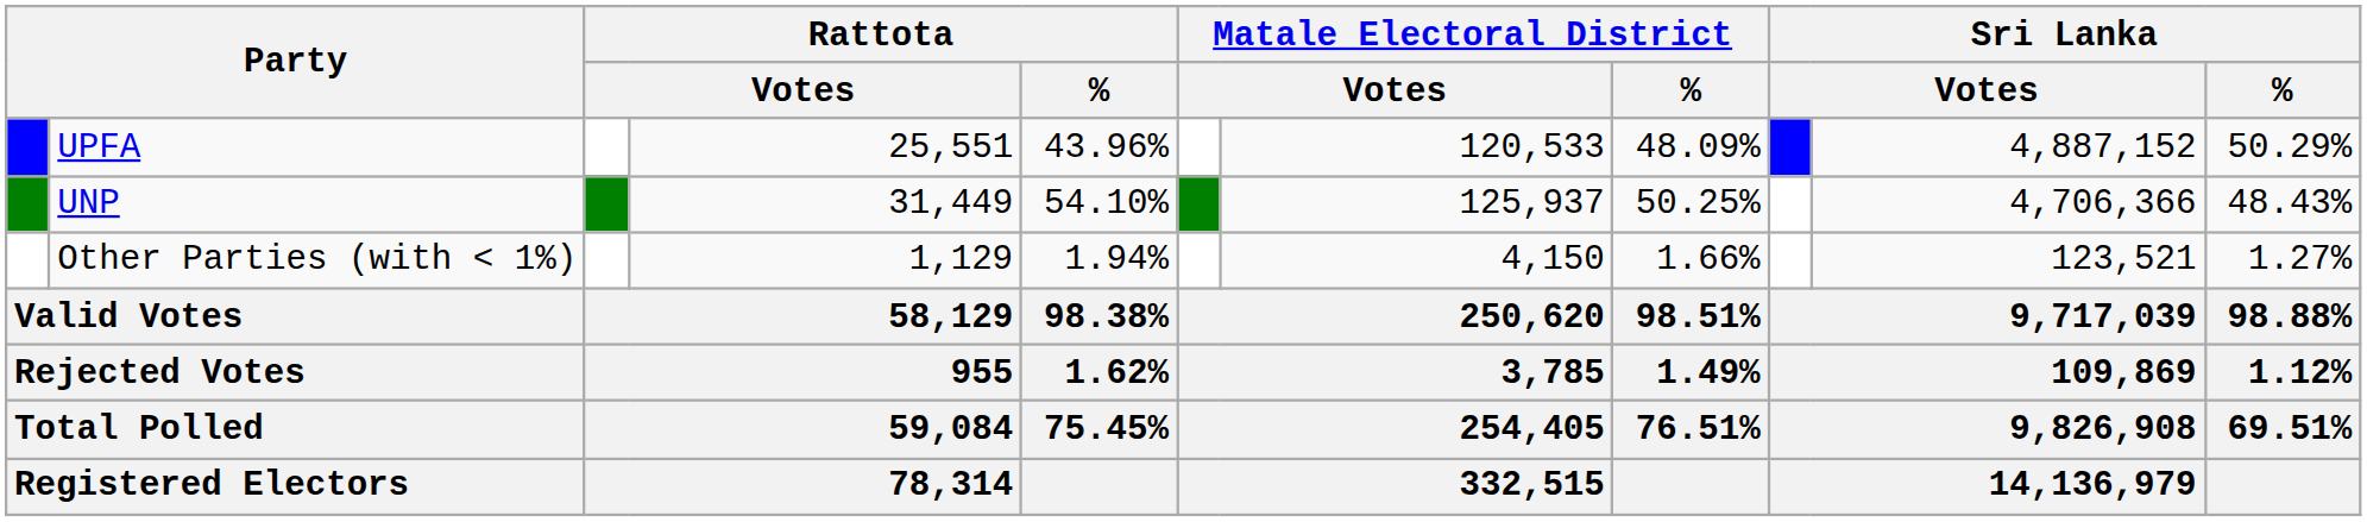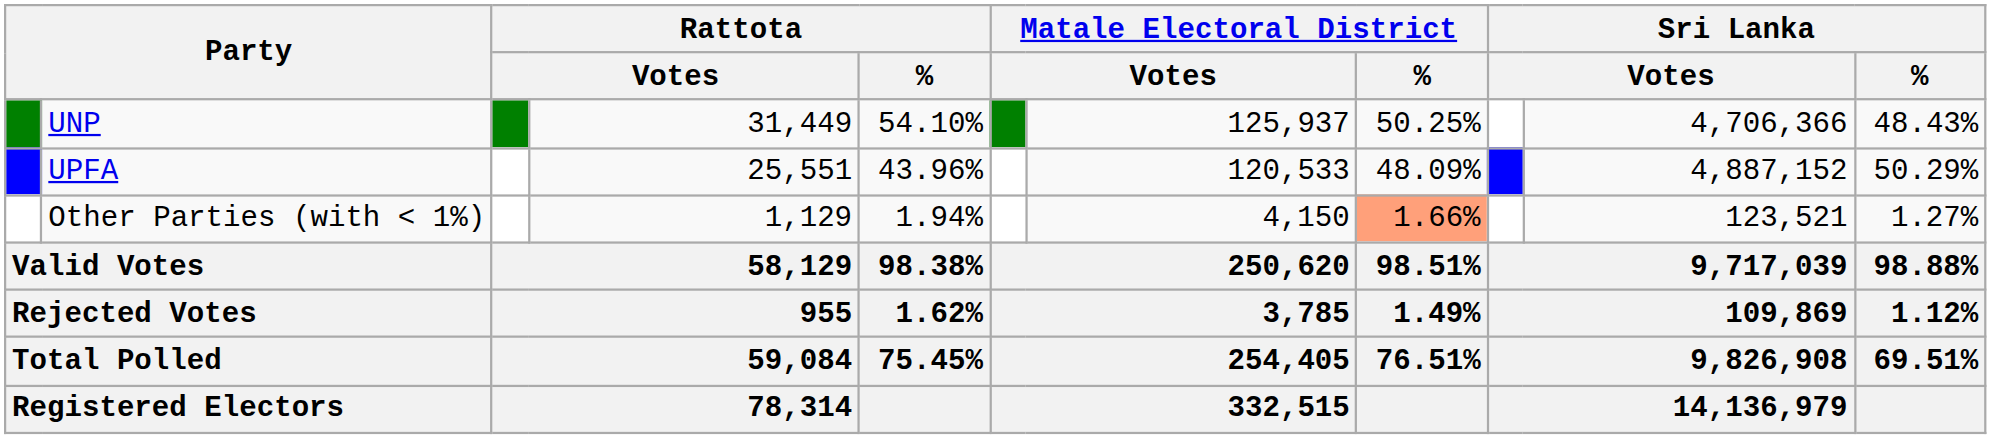 <table class="wikitable">
 <tr>
 <th colspan="2" width="144px"rowspan="2">Party</th>
 <th colspan="3" width="216px">Rattota</th>
 <th colspan="3" width="216px"><a href='#'>Matale Electoral District</a></th>
 <th colspan="3" width="216px">Sri Lanka</th>
 </tr>
 <tr>
 <th colspan="2" width="144px">Votes</th>
 <th>%</th>
 <th colspan="2" width="144px">Votes</th>
 <th>%</th>
 <th colspan="2" width="144px">Votes</th>
 <th>%</th>
 </tr>
 <tr>
+<td style="background-color:green;" width="10px"></td>
+<td style="text-align:left;"><a href='#'>UNP</a></td>
+<td style="background-color:green;" width="10px"></td>
+<td style="text-align:right;">31,449</td>
+<td style="text-align:right;">54.10%</td>
+<td style="background-color:green;" width="10px"></td>
+<td style="text-align:right;">125,937</td>
+<td style="text-align:right;">50.25%</td>
+<td style="background-color:white;" width="10px"></td>
+<td style="text-align:right;">4,706,366</td>
+<td style="text-align:right;">48.43%</td>
+</tr>
+<tr>
 <td style="background-color:blue;" width="10px"></td>
 <td style="text-align:left;"><a href='#'>UPFA</a></td>
 <td style="background-color:white;" width="10px"></td>
 <td style="text-align:right;">25,551</td>
 <td style="text-align:right;">43.96%</td>
 <td style="background-color:white;" width="10px"></td>
 <td style="text-align:right;">120,533</td>
 <td style="text-align:right;">48.09%</td>
 <td style="background-color:blue;" width="10px"></td>
 <td style="text-align:right;">4,887,152</td>
 <td style="text-align:right;">50.29%</td>
 </tr>
 <tr>
-<td style="background-color:green;" width="10px"></td>
-<td style="text-align:left;"><a href='#'>UNP</a></td>
-<td style="background-color:green;" width="10px"></td>
-<td style="text-align:right;">31,449</td>
-<td style="text-align:right;">54.10%</td>
-<td style="background-color:green;" width="10px"></td>
-<td style="text-align:right;">125,937</td>
-<td style="text-align:right;">50.25%</td>
-<td style="background-color:white;" width="10px"></td>
-<td style="text-align:right;">4,706,366</td>
-<td style="text-align:right;">48.43%</td>
-</tr>
-<tr>
 <td style="background-color:white;" width="10px"></td>
 <td style="text-align:left;">Other Parties (with < 1%)</td>
 <td style="background-color:white;" width="10px"></td>
 <td style="text-align:right;">1,129</td>
 <td style="text-align:right;">1.94%</td>
 <td style="background-color:white;" width="10px"></td>
 <td style="text-align:right;">4,150</td>
-<td style="text-align:right;">1.66%</td>
+<td style="background: lightsalmon; text-align:right;">1.66%</td>
 <td style="background-color:white;" width="10px"></td>
 <td style="text-align:right;">123,521</td>
 <td style="text-align:right;">1.27%</td>
 </tr>
 <tr>
 <th colspan="2" width="144px"style="text-align:left;">Valid Votes</th>
 <th style="text-align:right;"colspan="2" width="144px">58,129</th>
 <th style="text-align:right;">98.38%</th>
 <th style="text-align:right;"colspan="2" width="144px">250,620</th>
 <th style="text-align:right;">98.51%</th>
 <th style="text-align:right;"colspan="2" width="144px">9,717,039</th>
 <th style="text-align:right;">98.88%</th>
 </tr>
 <tr>
 <th colspan="2" width="144px"style="text-align:left;">Rejected Votes</th>
 <th style="text-align:right;"colspan="2" width="144px">955</th>
 <th style="text-align:right;">1.62%</th>
 <th style="text-align:right;"colspan="2" width="144px">3,785</th>
 <th style="text-align:right;">1.49%</th>
 <th style="text-align:right;"colspan="2" width="144px">109,869</th>
 <th style="text-align:right;">1.12%</th>
 </tr>
 <tr>
 <th colspan="2" width="144px"style="text-align:left;">Total Polled</th>
 <th style="text-align:right;"colspan="2" width="144px">59,084</th>
 <th style="text-align:right;">75.45%</th>
 <th style="text-align:right;"colspan="2" width="144px">254,405</th>
 <th style="text-align:right;">76.51%</th>
 <th style="text-align:right;"colspan="2" width="144px">9,826,908</th>
 <th style="text-align:right;">69.51%</th>
 </tr>
 <tr>
 <th colspan="2" width="144px"style="text-align:left;">Registered Electors</th>
 <th style="text-align:right;"colspan="2" width="144px">78,314</th>
 <th></th>
 <th style="text-align:right;"colspan="2" width="144px">332,515</th>
 <th></th>
 <th style="text-align:right;"colspan="2" width="144px">14,136,979</th>
 <th></th>
 </tr>
 </table>
